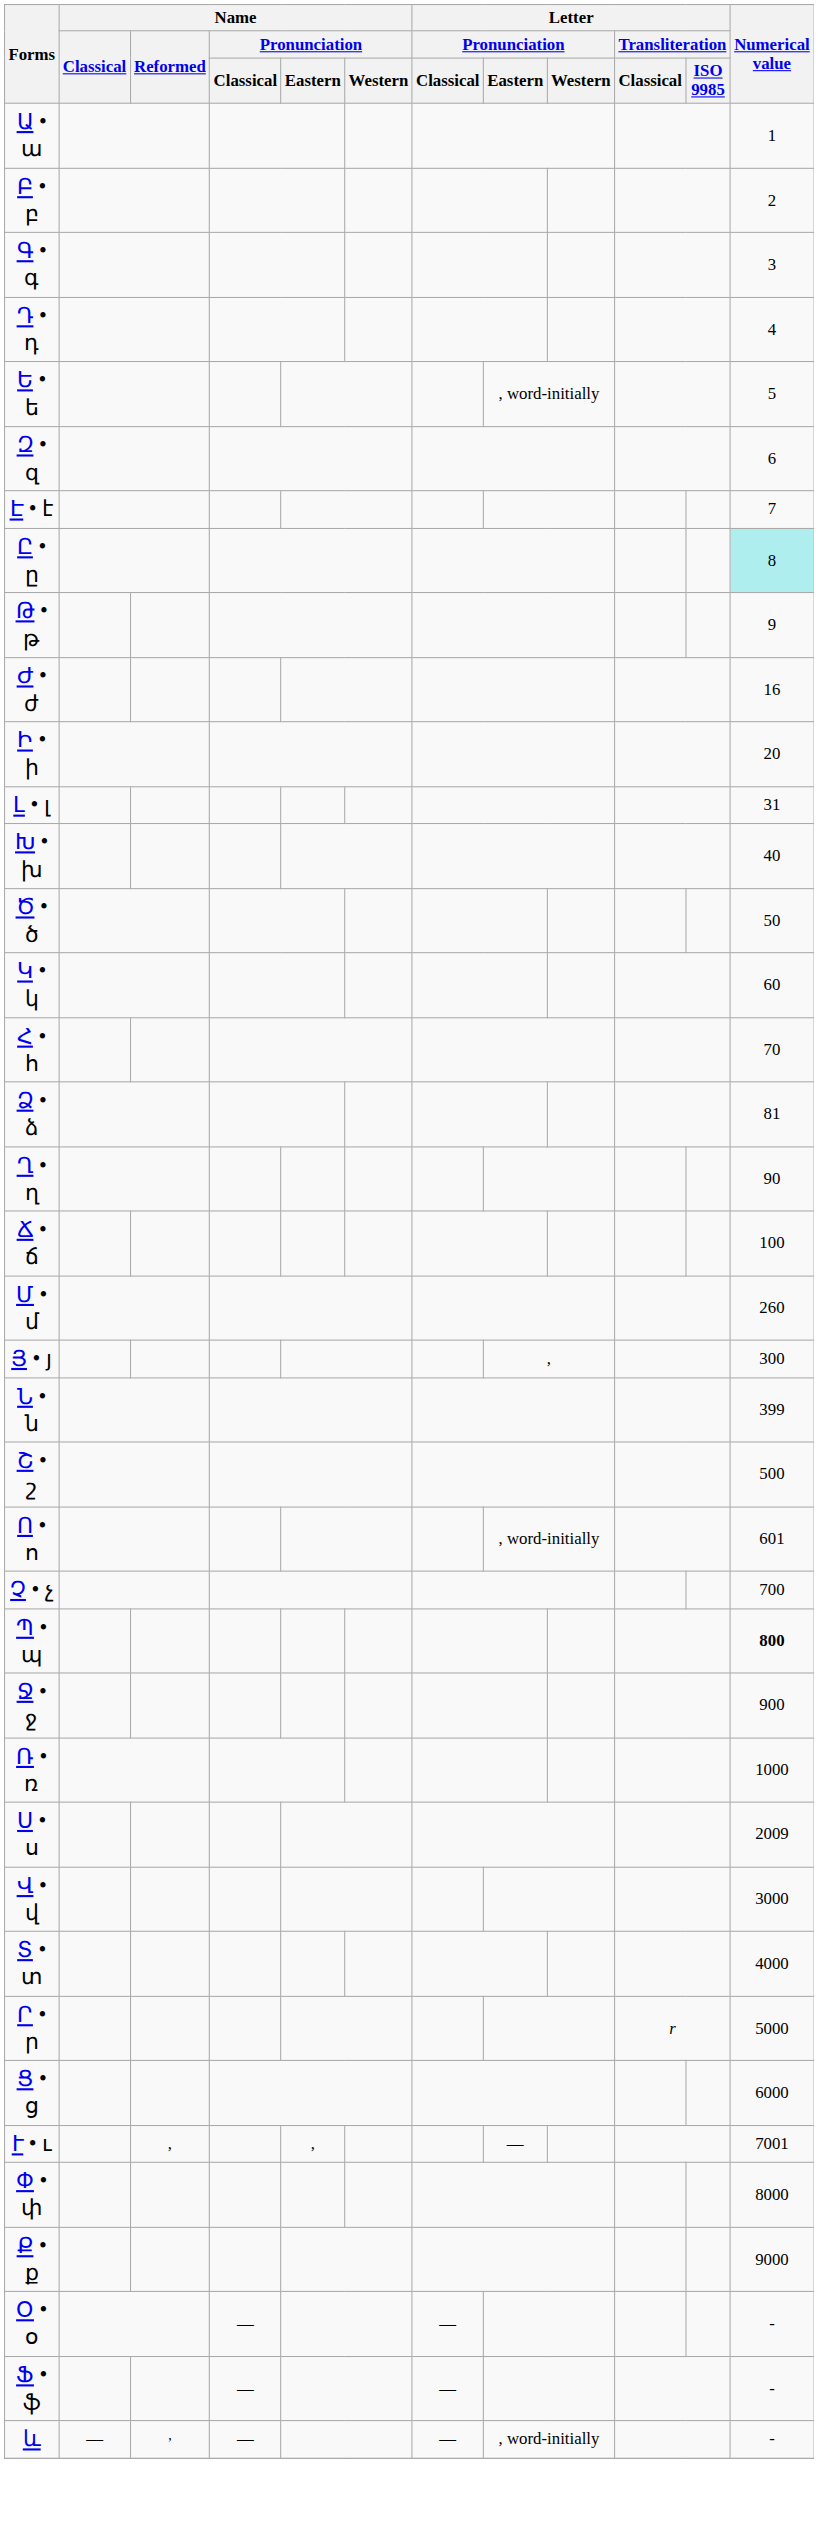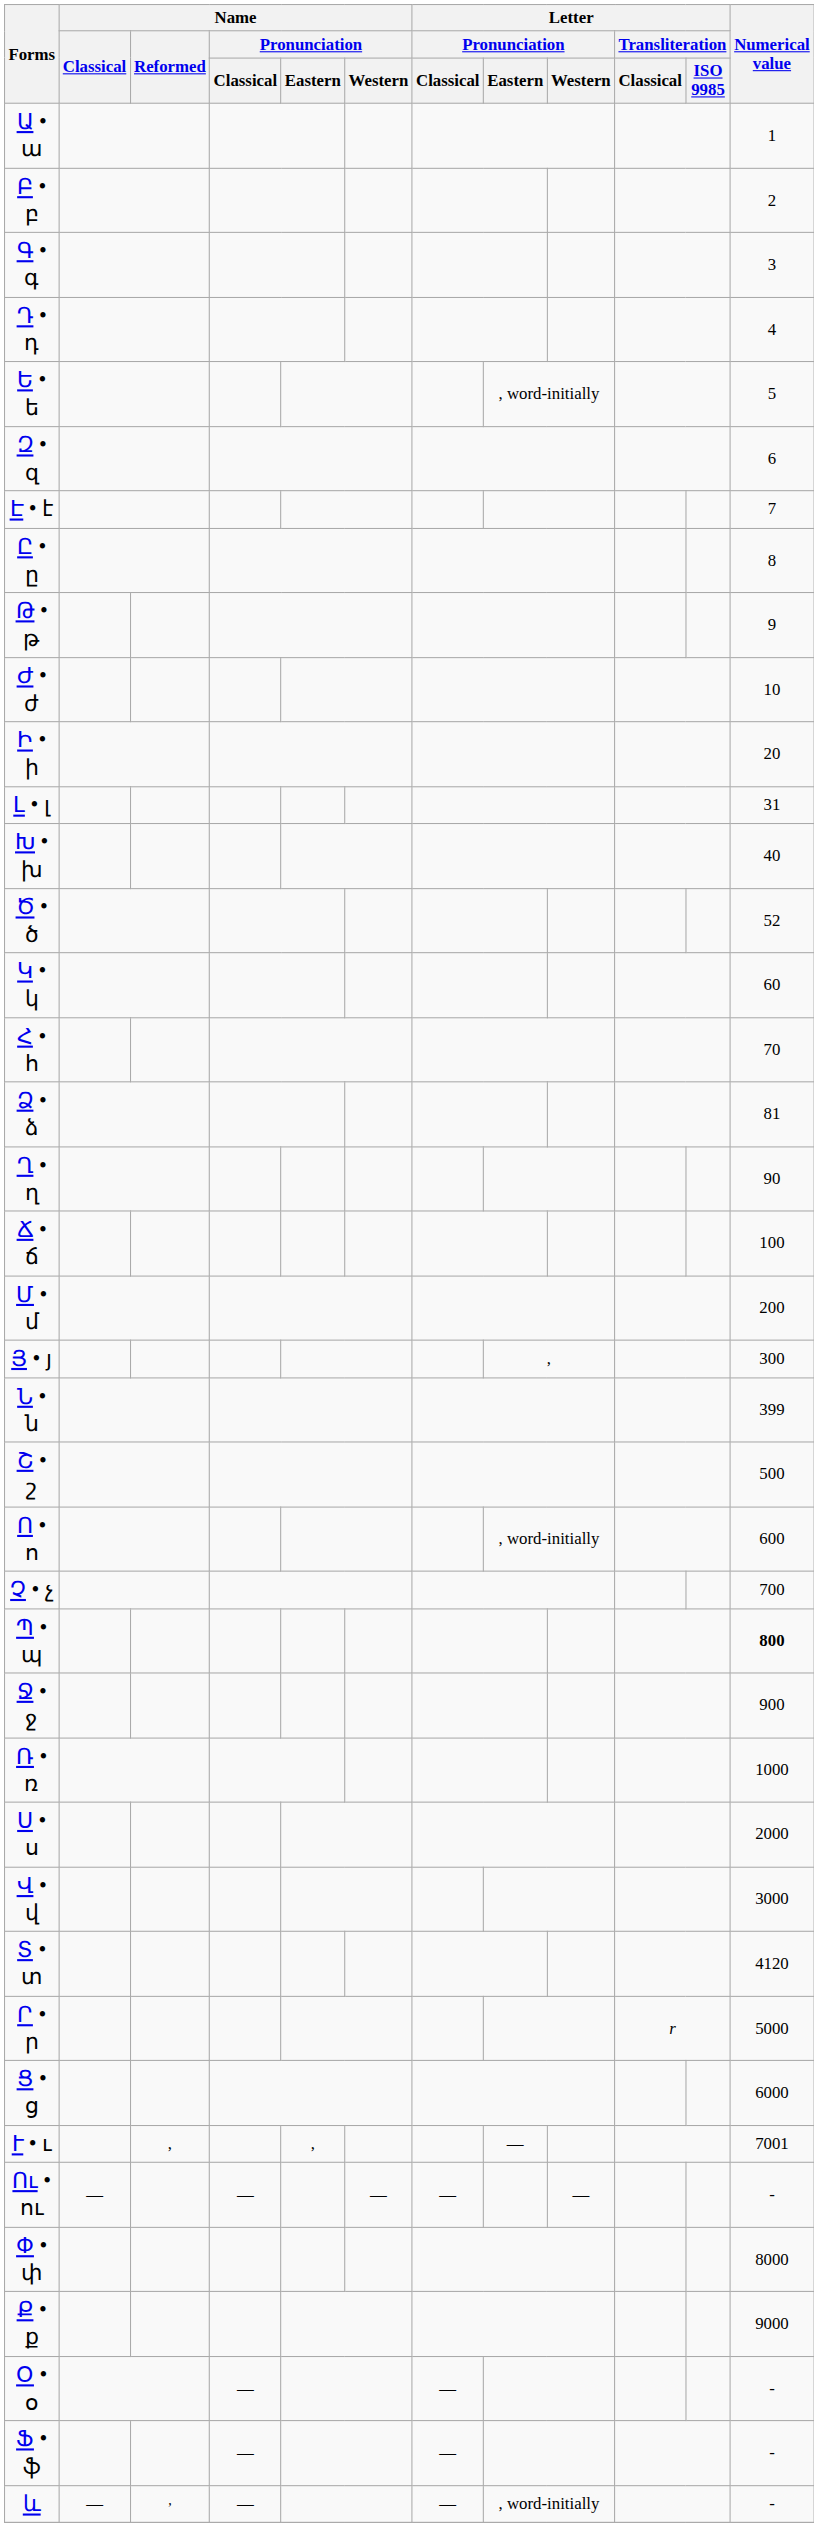 <table class="wikitable sortable" style="text-align: center;">
 <tr>
 <th rowspan="3">Forms</th>
 <th colspan="5">Name</th>
 <th colspan="5">Letter</th>
 <th rowspan="3"><a href='#'>Numerical<br>value</a></th>
 </tr>
 <tr>
 <th rowspan="2"><a href='#'>Classical</a></th>
 <th rowspan="2"><a href='#'>Reformed</a></th>
 <th colspan="3"><a href='#'>Pronunciation</a></th>
 <th colspan="3"><a href='#'>Pronunciation</a></th>
 <th colspan="2"><a href='#'>Transliteration</a></th>
 </tr>
 <tr>
 <th>Classical</th>
 <th>Eastern</th>
 <th>Western</th>
 <th>Classical</th>
 <th>Eastern</th>
 <th>Western</th>
 <th>Classical</th>
 <th><a href='#'>ISO 9985</a></th>
 </tr>
 <tr --->
 <td style="font-size:133%;"><span><a href='#'>Ա</a> • ա</span></td>
 <td colspan="2">   </td>
 <td colspan="2"></td>
 <td></td>
 <td colspan="3"></td>
 <td colspan="2"></td>
 <td>1</td>
 </tr>
 <tr --->
 <td style="font-size:133%;"><span><a href='#'>Բ</a> • բ</span></td>
 <td colspan="2">   </td>
 <td colspan="2"></td>
 <td></td>
 <td colspan="2"></td>
 <td></td>
 <td colspan="2"></td>
 <td>2</td>
 </tr>
 <tr --->
 <td style="font-size:133%;"><span><a href='#'>Գ</a> • գ</span></td>
 <td colspan="2">   </td>
 <td colspan="2"></td>
 <td></td>
 <td colspan="2"></td>
 <td></td>
 <td colspan="2"></td>
 <td>3</td>
 </tr>
 <tr --->
 <td style="font-size:133%;"><span><a href='#'>Դ</a> • դ</span></td>
 <td colspan="2">   </td>
 <td colspan="2"></td>
 <td></td>
 <td colspan="2"></td>
 <td></td>
 <td colspan="2"></td>
 <td>4</td>
 </tr>
 <tr --->
 <td style="font-size:133%;"><span><a href='#'>Ե</a> • ե</span></td>
 <td colspan="2">   </td>
 <td></td>
 <td colspan="2"></td>
 <td></td>
 <td colspan="2">, word-initially </td>
 <td colspan="2"></td>
 <td>5</td>
 </tr>
 <tr --->
 <td style="font-size:133%;"><span><a href='#'>Զ</a> • զ</span></td>
 <td colspan="2">   </td>
 <td colspan="3"></td>
 <td colspan="3"></td>
 <td colspan="2"></td>
 <td>6</td>
 </tr>
 <tr --->
 <td style="font-size:133%;"><span><a href='#'>Է</a> • է</span></td>
 <td colspan="2">   </td>
 <td></td>
 <td colspan="2"></td>
 <td></td>
 <td colspan="2"></td>
 <td></td>
 <td></td>
 <td>7</td>
 </tr>
 <tr --->
 <td style="font-size:133%;"><span><a href='#'>Ը</a> • ը</span></td>
 <td colspan="2">   </td>
 <td colspan="3"></td>
 <td colspan="3"></td>
 <td></td>
 <td></td>
-<td style="background: paleturquoise;">8</td>
+<td>8</td>
 </tr>
 <tr --->
 <td style="font-size:133%;"><span><a href='#'>Թ</a> • թ</span></td>
 <td> </td>
 <td> </td>
 <td colspan="3"></td>
 <td colspan="3"></td>
 <td></td>
 <td></td>
 <td>9</td>
 </tr>
 <tr --->
 <td style="font-size:133%;"><span><a href='#'>Ժ</a> • ժ</span></td>
 <td> </td>
 <td> </td>
 <td></td>
 <td colspan="2"></td>
 <td colspan="3"></td>
 <td colspan="2"></td>
-<td>16</td>
+<td>10</td>
 </tr>
 <tr --->
 <td style="font-size:133%;"><span><a href='#'>Ի</a> • ի</span></td>
 <td colspan="2">   </td>
 <td colspan="3"></td>
 <td colspan="3"></td>
 <td colspan="2"></td>
 <td>20</td>
 </tr>
 <tr --->
 <td style="font-size:133%;"><span><a href='#'>Լ</a> • լ</span></td>
 <td> </td>
 <td> </td>
 <td></td>
 <td></td>
 <td></td>
 <td colspan="3"></td>
 <td colspan="2"></td>
 <td>31</td>
 </tr>
 <tr --->
 <td style="font-size:133%;"><span><a href='#'>Խ</a> • խ</span></td>
 <td> </td>
 <td> </td>
 <td></td>
 <td colspan="2"></td>
 <td colspan="3"></td>
 <td colspan="2"></td>
 <td>40</td>
 </tr>
 <tr --->
 <td style="font-size:133%;"><span><a href='#'>Ծ</a> • ծ</span></td>
 <td colspan="2">   </td>
 <td colspan="2"></td>
 <td></td>
 <td colspan="2"></td>
 <td></td>
 <td></td>
 <td></td>
-<td>50</td>
+<td>52</td>
 </tr>
 <tr --->
 <td style="font-size:133%;"><span><a href='#'>Կ</a> • կ</span></td>
 <td colspan="2">   </td>
 <td colspan="2"></td>
 <td></td>
 <td colspan="2"></td>
 <td></td>
 <td colspan="2"></td>
 <td>60</td>
 </tr>
 <tr --->
 <td style="font-size:133%;"><span><a href='#'>Հ</a> • հ</span></td>
 <td> </td>
 <td> </td>
 <td colspan="3"></td>
 <td colspan="3"></td>
 <td colspan="2"></td>
 <td>70</td>
 </tr>
 <tr --->
 <td style="font-size:133%;"><span><a href='#'>Ձ</a> • ձ</span></td>
 <td colspan="2">   </td>
 <td colspan="2"></td>
 <td></td>
 <td colspan="2"></td>
 <td></td>
 <td colspan="2"></td>
 <td>81</td>
 </tr>
 <tr --->
 <td style="font-size:133%;"><span><a href='#'>Ղ</a> • ղ</span></td>
 <td colspan="2">   </td>
 <td></td>
 <td></td>
 <td></td>
 <td></td>
 <td colspan="2"></td>
 <td></td>
 <td></td>
 <td>90</td>
 </tr>
 <tr --->
 <td style="font-size:133%;"><span><a href='#'>Ճ</a> • ճ</span></td>
 <td> </td>
 <td> </td>
 <td></td>
 <td></td>
 <td></td>
 <td colspan="2"></td>
 <td></td>
 <td></td>
 <td></td>
 <td>100</td>
 </tr>
 <tr --->
 <td style="font-size:133%;"><span><a href='#'>Մ</a> • մ</span></td>
 <td colspan="2">   </td>
 <td colspan="3"></td>
 <td colspan="3"></td>
 <td colspan="2"></td>
-<td>260</td>
+<td>200</td>
 </tr>
 <tr --->
 <td style="font-size:133%;"><span><a href='#'>Յ</a> • յ</span></td>
 <td> </td>
 <td> </td>
 <td></td>
 <td colspan="2"></td>
 <td></td>
 <td colspan="2">, </td>
 <td colspan="2"></td>
 <td>300</td>
 </tr>
 <tr --->
 <td style="font-size:133%;"><span><a href='#'>Ն</a> • ն</span></td>
 <td colspan="2">   </td>
 <td colspan="3"></td>
 <td colspan="3"></td>
 <td colspan="2"></td>
 <td>399</td>
 </tr>
 <tr --->
 <td style="font-size:133%;"><span><a href='#'>Շ</a> • շ</span></td>
 <td colspan="2">   </td>
 <td colspan="3"></td>
 <td colspan="3"></td>
 <td colspan="2"></td>
 <td>500</td>
 </tr>
 <tr --->
 <td style="font-size:133%;"><span><a href='#'>Ո</a> • ո</span></td>
 <td colspan="2">   </td>
 <td></td>
 <td colspan="2"></td>
 <td></td>
 <td colspan="2">, word-initially </td>
 <td colspan="2"></td>
-<td>601</td>
+<td>600</td>
 </tr>
 <tr --->
 <td style="font-size:133%;"><span><a href='#'>Չ</a> • չ</span></td>
 <td colspan="2"> </td>
 <td colspan="3"></td>
 <td colspan="3"></td>
 <td></td>
 <td></td>
 <td>700</td>
 </tr>
 <tr --->
 <td style="font-size:133%;"><span><a href='#'>Պ</a> • պ</span></td>
 <td> </td>
 <td> </td>
 <td></td>
 <td></td>
 <td></td>
 <td colspan="2"></td>
 <td></td>
 <td colspan="2"></td>
 <td><strong>800</strong></td>
 </tr>
 <tr --->
 <td style="font-size:133%;"><span><a href='#'>Ջ</a> • ջ</span></td>
 <td> </td>
 <td> </td>
 <td></td>
 <td></td>
 <td></td>
 <td colspan="2"></td>
 <td></td>
 <td colspan="2"></td>
 <td>900</td>
 </tr>
 <tr --->
 <td style="font-size:133%;"><span><a href='#'>Ռ</a> • ռ</span></td>
 <td colspan="2">   </td>
 <td colspan="2"></td>
 <td></td>
 <td colspan="2"></td>
 <td></td>
 <td colspan="2"></td>
 <td>1000</td>
 </tr>
 <tr --->
 <td style="font-size:133%;"><span><a href='#'>Ս</a> • ս</span></td>
 <td> </td>
 <td> </td>
 <td></td>
 <td colspan="2"></td>
 <td colspan="3"></td>
 <td colspan="2"></td>
-<td>2009</td>
+<td>2000</td>
 </tr>
 <tr --->
 <td style="font-size:133%;"><span><a href='#'>Վ</a> • վ</span></td>
 <td> </td>
 <td> </td>
 <td></td>
 <td colspan="2"></td>
 <td></td>
 <td colspan="2"></td>
 <td colspan="2"></td>
 <td>3000</td>
 </tr>
 <tr --->
 <td style="font-size:133%;"><span><a href='#'>Տ</a> • տ</span></td>
 <td> </td>
 <td> </td>
 <td></td>
 <td></td>
 <td></td>
 <td colspan="2"></td>
 <td></td>
 <td colspan="2"></td>
-<td>4000</td>
+<td>4120</td>
 </tr>
 <tr --->
 <td style="font-size:133%;"><span><a href='#'>Ր</a> • ր</span></td>
 <td> </td>
 <td> </td>
 <td></td>
 <td colspan="2"></td>
 <td></td>
 <td colspan="2"></td>
 <td colspan="2"><em>r</em></td>
 <td>5000</td>
 </tr>
 <tr --->
 <td style="font-size:133%;"><span><a href='#'>Ց</a> • ց</span></td>
 <td> </td>
 <td> </td>
 <td colspan="3"></td>
 <td colspan="3"></td>
 <td></td>
 <td></td>
 <td>6000</td>
 </tr>
 <tr --->
 <td style="font-size:133%;"><span><a href='#'>Ւ</a> • ւ</span></td>
 <td> </td>
 <td> ,  </td>
 <td></td>
 <td>, </td>
 <td></td>
 <td></td>
 <td>—</td>
 <td></td>
 <td colspan="2"></td>
 <td>7001</td>
+</tr>
+<tr --->
+<td style="font-size:133%;" width="100%"><span><a href='#'>Ու</a> • ու</span></td>
+<td>—</td>
+<td>   </td>
+<td>—</td>
+<td></td>
+<td>—</td>
+<td>—</td>
+<td></td>
+<td>—</td>
+<td></td>
+<td></td>
+<td>-</td>
 </tr>
 <tr --->
 <td style="font-size:133%;"><span><a href='#'>Փ</a> • փ</span></td>
 <td> </td>
 <td> </td>
 <td></td>
 <td></td>
 <td></td>
 <td colspan="3"></td>
 <td></td>
 <td></td>
 <td>8000</td>
 </tr>
 <tr --->
 <td style="font-size:133%;"><span><a href='#'>Ք</a> • ք</span></td>
 <td> </td>
 <td> </td>
 <td></td>
 <td colspan="2"></td>
 <td colspan="3"></td>
 <td></td>
 <td></td>
 <td>9000</td>
 </tr>
 <tr --->
 <td style="font-size:133%;"><span><a href='#'>Օ</a> • օ</span></td>
 <td colspan="2">   </td>
 <td>—</td>
 <td colspan="2"></td>
 <td>—</td>
 <td colspan="2"></td>
 <td></td>
 <td></td>
 <td>-</td>
 </tr>
 <tr --->
 <td style="font-size:133%;"><span><a href='#'>Ֆ</a> • ֆ</span></td>
 <td> </td>
 <td> </td>
 <td>—</td>
 <td colspan="2"></td>
 <td>—</td>
 <td colspan="2"></td>
 <td colspan="2"></td>
 <td>-</td>
 </tr>
 <tr --->
 <td style="font-size:133%;"><span><a href='#'>և</a></span></td>
 <td>—</td>
 <td><sup>,</sup>   </td>
 <td>—</td>
 <td colspan="2"></td>
 <td>—</td>
 <td colspan="2">, word-initially </td>
 <td colspan="2"></td>
 <td>-</td>
 </tr>
 <tr>
 </tr>
 </table>
